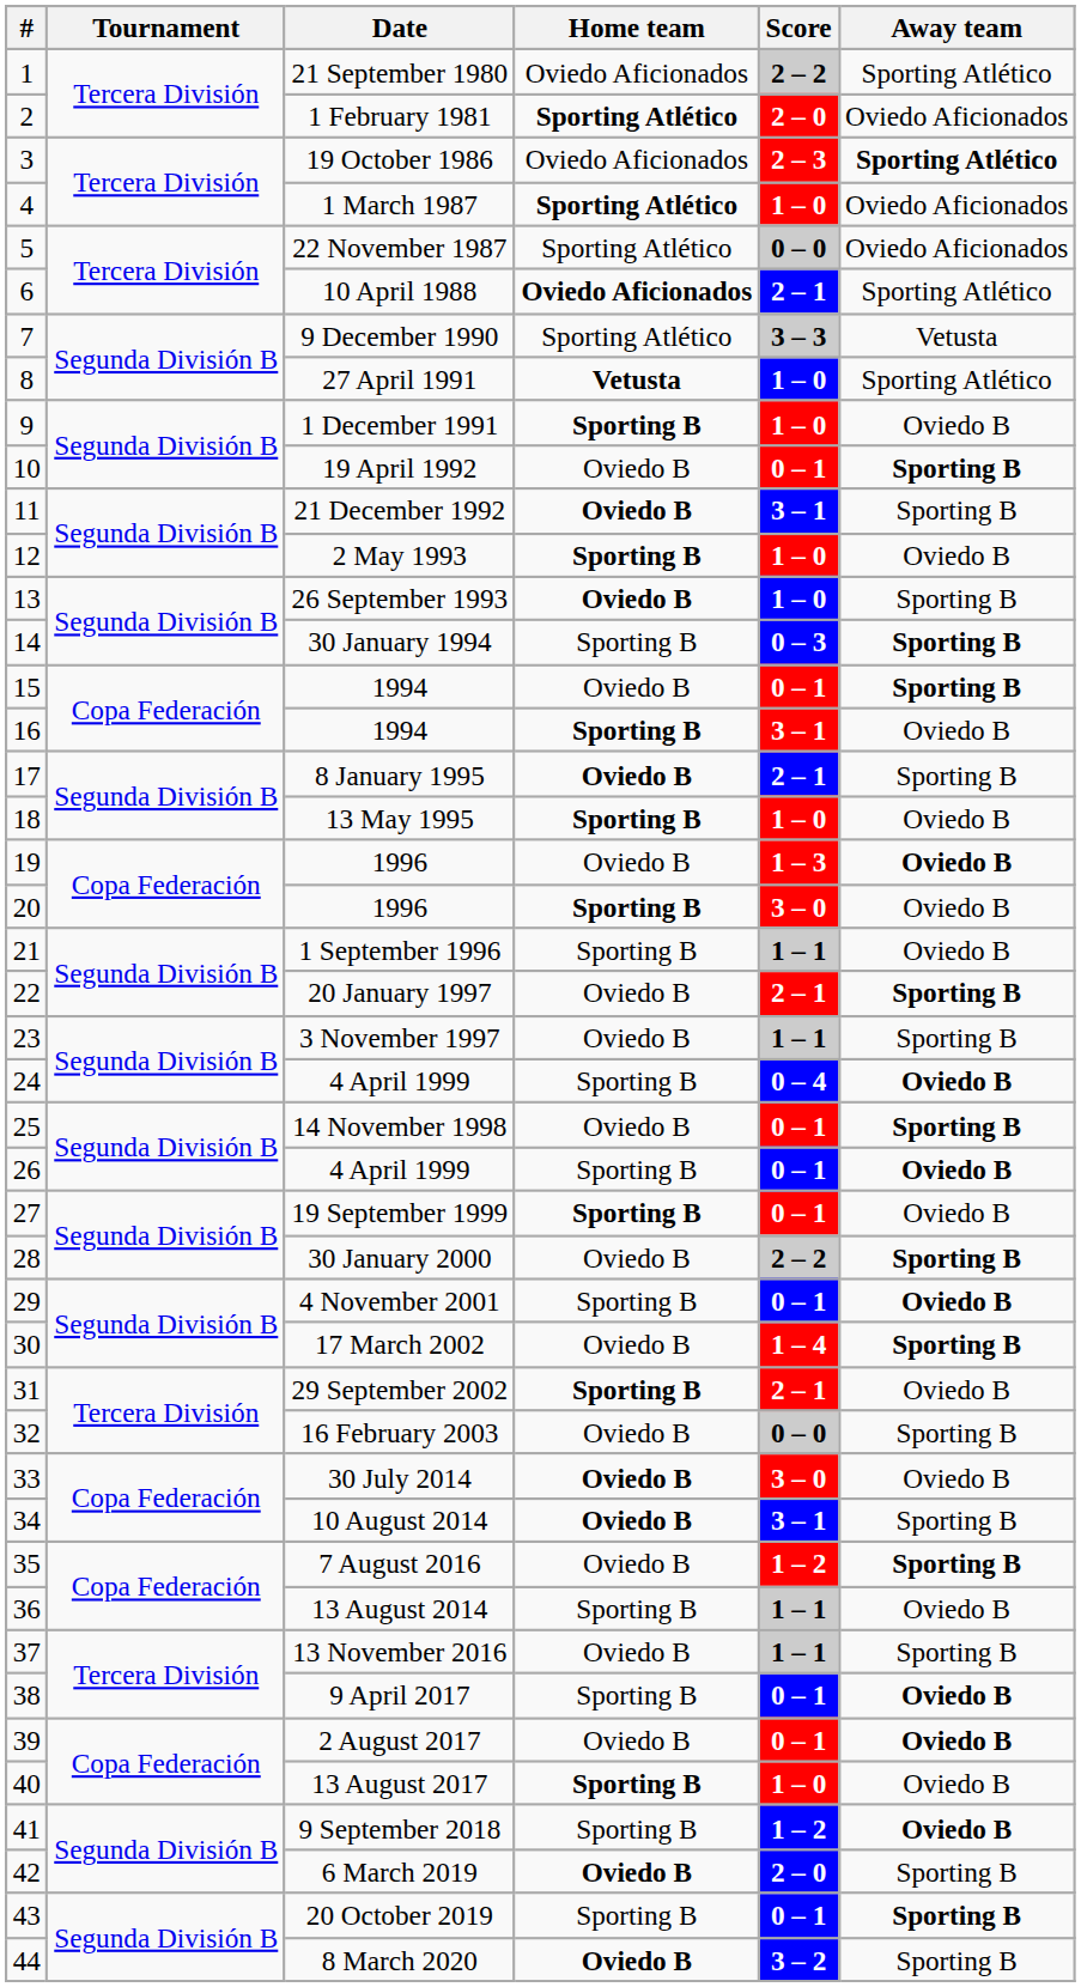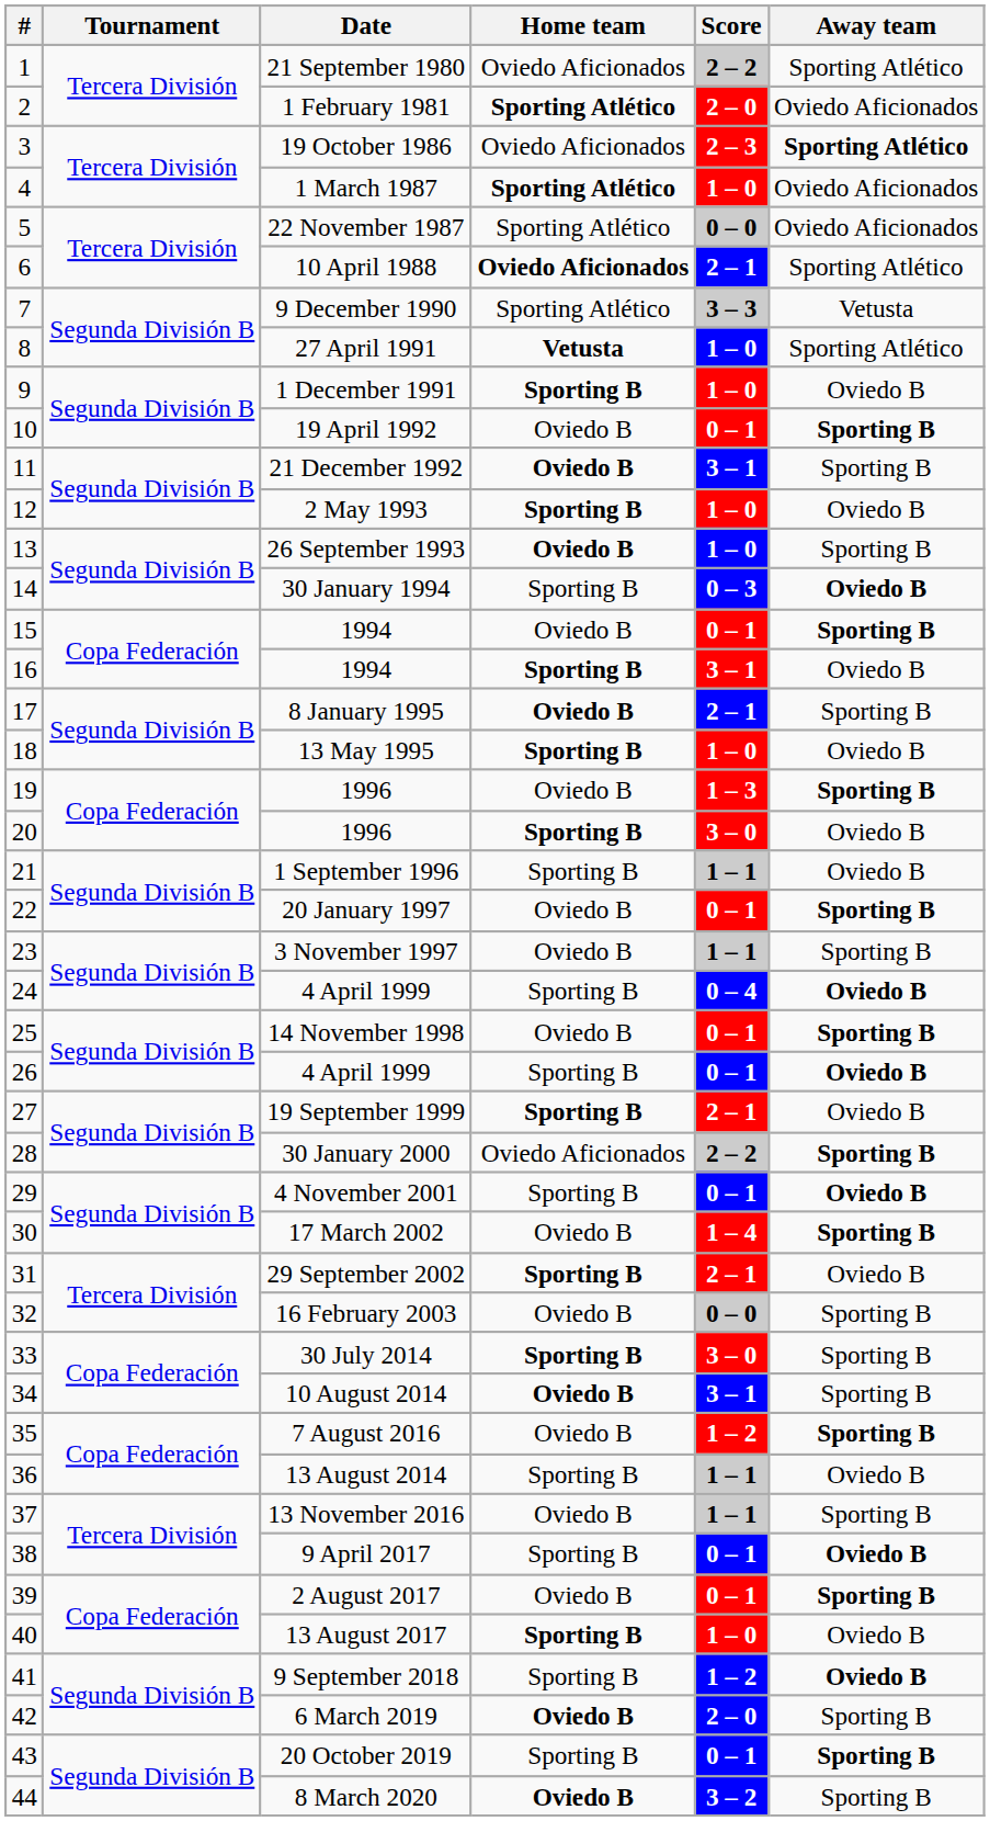 <table class="wikitable" style="text-align: center; width=25%; font-size: 11px">
 <tr>
 <th>#</th>
 <th>Tournament</th>
 <th>Date</th>
 <th>Home team</th>
 <th>Score</th>
 <th>Away team</th>
 </tr>
 <tr>
 <td>1</td>
 <td rowspan=2><a href='#'>Tercera División</a></td>
 <td>21 September 1980</td>
 <td>Oviedo Aficionados</td>
 <td style="color:#000000; background:#CCCCCC"><strong>2 – 2</strong></td>
 <td>Sporting Atlético</td>
 </tr>
 <tr>
 <td>2</td>
 <td>1 February 1981</td>
 <td><strong>Sporting Atlético</strong></td>
 <td style="color:#FFFFFF; background:#FF0000"><strong>2 – 0</strong></td>
 <td>Oviedo Aficionados</td>
 </tr>
 <tr>
 <td>3</td>
 <td rowspan=2><a href='#'>Tercera División</a></td>
 <td>19 October 1986</td>
 <td>Oviedo Aficionados</td>
 <td style="color:#FFFFFF; background:#FF0000"><strong>2 – 3</strong></td>
 <td><strong>Sporting Atlético</strong></td>
 </tr>
 <tr>
 <td>4</td>
 <td>1 March 1987</td>
 <td><strong>Sporting Atlético</strong></td>
 <td style="color:#FFFFFF; background:#FF0000"><strong>1 – 0</strong></td>
 <td>Oviedo Aficionados</td>
 </tr>
 <tr>
 <td>5</td>
 <td rowspan=2><a href='#'>Tercera División</a></td>
 <td>22 November 1987</td>
 <td>Sporting Atlético</td>
 <td style="color:#000000; background:#CCCCCC"><strong>0 – 0</strong></td>
 <td>Oviedo Aficionados</td>
 </tr>
 <tr>
 <td>6</td>
 <td>10 April 1988</td>
 <td><strong>Oviedo Aficionados</strong></td>
 <td style="color:#FFFFFF; background:#0000FF"><strong>2 – 1</strong></td>
 <td>Sporting Atlético</td>
 </tr>
 <tr>
 <td>7</td>
 <td rowspan=2><a href='#'>Segunda División B</a></td>
 <td>9 December 1990</td>
 <td>Sporting Atlético</td>
 <td style="color:#000000; background:#CCCCCC"><strong>3 – 3</strong></td>
 <td>Vetusta</td>
 </tr>
 <tr>
 <td>8</td>
 <td>27 April 1991</td>
 <td><strong>Vetusta</strong></td>
 <td style="color:#FFFFFF; background:#0000FF"><strong>1 – 0</strong></td>
 <td>Sporting Atlético</td>
 </tr>
 <tr>
 <td>9</td>
 <td rowspan=2><a href='#'>Segunda División B</a></td>
 <td>1 December 1991</td>
 <td><strong>Sporting B</strong></td>
 <td style="color:#FFFFFF; background:#FF0000"><strong>1 – 0</strong></td>
 <td>Oviedo B</td>
 </tr>
 <tr>
 <td>10</td>
 <td>19 April 1992</td>
 <td>Oviedo B</td>
 <td style="color:#FFFFFF; background:#FF0000"><strong>0 – 1</strong></td>
 <td><strong>Sporting B</strong></td>
 </tr>
 <tr>
 <td>11</td>
 <td rowspan=2><a href='#'>Segunda División B</a></td>
 <td>21 December 1992</td>
 <td><strong>Oviedo B</strong></td>
 <td style="color:#FFFFFF; background:#0000FF"><strong>3 – 1</strong></td>
 <td>Sporting B</td>
 </tr>
 <tr>
 <td>12</td>
 <td>2 May 1993</td>
 <td><strong>Sporting B</strong></td>
 <td style="color:#FFFFFF; background:#FF0000"><strong>1 – 0</strong></td>
 <td>Oviedo B</td>
 </tr>
 <tr>
 <td>13</td>
 <td rowspan=2><a href='#'>Segunda División B</a></td>
 <td>26 September 1993</td>
 <td><strong>Oviedo B</strong></td>
 <td style="color:#FFFFFF; background:#0000FF"><strong>1 – 0</strong></td>
 <td>Sporting B</td>
 </tr>
 <tr>
 <td>14</td>
 <td>30 January 1994</td>
 <td>Sporting B</td>
 <td style="color:#FFFFFF; background:#0000FF"><strong>0 – 3</strong></td>
-<td><strong>Sporting B</strong></td>
+<td><strong>Oviedo B</strong></td>
 </tr>
 <tr>
 <td>15</td>
 <td rowspan=2><a href='#'>Copa Federación</a></td>
 <td>1994</td>
 <td>Oviedo B</td>
 <td style="color:#FFFFFF; background:#FF0000"><strong>0 – 1</strong></td>
 <td><strong>Sporting B</strong></td>
 </tr>
 <tr>
 <td>16</td>
 <td>1994</td>
 <td><strong>Sporting B</strong></td>
 <td style="color:#FFFFFF; background:#FF0000"><strong>3 – 1</strong></td>
 <td>Oviedo B</td>
 </tr>
 <tr>
 <td>17</td>
 <td rowspan=2><a href='#'>Segunda División B</a></td>
 <td>8 January 1995</td>
 <td><strong>Oviedo B</strong></td>
 <td style="color:#FFFFFF; background:#0000FF"><strong>2 – 1</strong></td>
 <td>Sporting B</td>
 </tr>
 <tr>
 <td>18</td>
 <td>13 May 1995</td>
 <td><strong>Sporting B</strong></td>
 <td style="color:#FFFFFF; background:#FF0000"><strong>1 – 0</strong></td>
 <td>Oviedo B</td>
 </tr>
 <tr>
 <td>19</td>
 <td rowspan=2><a href='#'>Copa Federación</a></td>
 <td>1996</td>
 <td>Oviedo B</td>
 <td style="color:#FFFFFF; background:#FF0000"><strong>1 – 3</strong></td>
-<td><strong>Oviedo B</strong></td>
+<td><strong>Sporting B</strong></td>
 </tr>
 <tr>
 <td>20</td>
 <td>1996</td>
 <td><strong>Sporting B</strong></td>
 <td style="color:#FFFFFF; background:#FF0000"><strong>3 – 0</strong></td>
 <td>Oviedo B</td>
 </tr>
 <tr>
 <td>21</td>
 <td rowspan=2><a href='#'>Segunda División B</a></td>
 <td>1 September 1996</td>
 <td>Sporting B</td>
 <td style="color:#000000; background:#CCCCCC"><strong>1 – 1</strong></td>
 <td>Oviedo B</td>
 </tr>
 <tr>
 <td>22</td>
 <td>20 January 1997</td>
 <td>Oviedo B</td>
-<td style="color:#FFFFFF; background:#FF0000"><strong>2 – 1</strong></td>
+<td style="color:#FFFFFF; background:#FF0000"><strong>0 – 1</strong></td>
 <td><strong>Sporting B</strong></td>
 </tr>
 <tr>
 <td>23</td>
 <td rowspan=2><a href='#'>Segunda División B</a></td>
 <td>3 November 1997</td>
 <td>Oviedo B</td>
 <td style="color:#000000; background:#CCCCCC"><strong>1 – 1</strong></td>
 <td>Sporting B</td>
 </tr>
 <tr>
 <td>24</td>
 <td>4 April 1999</td>
 <td>Sporting B</td>
 <td style="color:#FFFFFF; background:#0000FF"><strong>0 – 4</strong></td>
 <td><strong>Oviedo B</strong></td>
 </tr>
 <tr>
 <td>25</td>
 <td rowspan=2><a href='#'>Segunda División B</a></td>
 <td>14 November 1998</td>
 <td>Oviedo B</td>
 <td style="color:#FFFFFF; background:#FF0000"><strong>0 – 1</strong></td>
 <td><strong>Sporting B</strong></td>
 </tr>
 <tr>
 <td>26</td>
 <td>4 April 1999</td>
 <td>Sporting B</td>
 <td style="color:#FFFFFF; background:#0000FF"><strong>0 – 1</strong></td>
 <td><strong>Oviedo B</strong></td>
 </tr>
 <tr>
 <td>27</td>
 <td rowspan=2><a href='#'>Segunda División B</a></td>
 <td>19 September 1999</td>
 <td><strong>Sporting B</strong></td>
-<td style="color:#FFFFFF; background:#FF0000"><strong>0 – 1</strong></td>
+<td style="color:#FFFFFF; background:#FF0000"><strong>2 – 1</strong></td>
 <td>Oviedo B</td>
 </tr>
 <tr>
 <td>28</td>
 <td>30 January 2000</td>
-<td>Oviedo B</td>
+<td>Oviedo Aficionados</td>
 <td style="color:#000000; background:#CCCCCC"><strong>2 – 2</strong></td>
 <td><strong>Sporting B</strong></td>
 </tr>
 <tr>
 <td>29</td>
 <td rowspan=2><a href='#'>Segunda División B</a></td>
 <td>4 November 2001</td>
 <td>Sporting B</td>
 <td style="color:#FFFFFF; background:#0000FF"><strong>0 – 1</strong></td>
 <td><strong>Oviedo B</strong></td>
 </tr>
 <tr>
 <td>30</td>
 <td>17 March 2002</td>
 <td>Oviedo B</td>
 <td style="color:#FFFFFF; background:#FF0000"><strong>1 – 4</strong></td>
 <td><strong>Sporting B</strong></td>
 </tr>
 <tr>
 <td>31</td>
 <td rowspan=2><a href='#'>Tercera División</a></td>
 <td>29 September 2002</td>
 <td><strong>Sporting B</strong></td>
 <td style="color:#FFFFFF; background:#FF0000"><strong>2 – 1</strong></td>
 <td>Oviedo B</td>
 </tr>
 <tr>
 <td>32</td>
 <td>16 February 2003</td>
 <td>Oviedo B</td>
 <td style="color:#00000; background:#CCCCCC"><strong>0 – 0</strong></td>
 <td>Sporting B</td>
 </tr>
 <tr>
 <td>33</td>
 <td rowspan=2><a href='#'>Copa Federación</a></td>
 <td>30 July 2014</td>
-<td><strong>Oviedo B</strong></td>
+<td><strong>Sporting B</strong></td>
 <td style="color:#FFFFFF; background:#FF0000"><strong>3 – 0</strong></td>
-<td>Oviedo B</td>
+<td>Sporting B</td>
 </tr>
 <tr>
 <td>34</td>
 <td>10 August 2014</td>
 <td><strong>Oviedo B</strong></td>
 <td style="color:#FFFFFF; background:#0000FF"><strong>3 – 1</strong></td>
 <td>Sporting B</td>
 </tr>
 <tr>
 <td>35</td>
 <td rowspan=2><a href='#'>Copa Federación</a></td>
 <td>7 August 2016</td>
 <td>Oviedo B</td>
 <td style="color:#FFFFFF; background:#FF0000"><strong>1 – 2</strong></td>
 <td><strong>Sporting B</strong></td>
 </tr>
 <tr>
 <td>36</td>
 <td>13 August 2014</td>
 <td>Sporting B</td>
 <td style="color:#00000; background:#CCCCCC"><strong>1 – 1</strong></td>
 <td>Oviedo B</td>
 </tr>
 <tr>
 <td>37</td>
 <td rowspan=2><a href='#'>Tercera División</a></td>
 <td>13 November 2016</td>
 <td>Oviedo B</td>
 <td style="color:#00000; background:#CCCCCC"><strong>1 – 1</strong></td>
 <td>Sporting B</td>
 </tr>
 <tr>
 <td>38</td>
 <td>9 April 2017</td>
 <td>Sporting B</td>
 <td style="color:#FFFFFF; background:#0000FF"><strong>0 – 1</strong></td>
 <td><strong>Oviedo B</strong></td>
 </tr>
 <tr>
 <td>39</td>
 <td rowspan=2><a href='#'>Copa Federación</a></td>
 <td>2 August 2017</td>
 <td>Oviedo B</td>
 <td style="color:#FFFFFF; background:#FF0000"><strong>0 – 1</strong></td>
-<td><strong>Oviedo B</strong></td>
+<td><strong>Sporting B</strong></td>
 </tr>
 <tr>
 <td>40</td>
 <td>13 August 2017</td>
 <td><strong>Sporting B</strong></td>
 <td style="color:#FFFFFF; background:#FF0000"><strong>1 – 0</strong></td>
 <td>Oviedo B</td>
 </tr>
 <tr>
 <td>41</td>
 <td rowspan=2><a href='#'>Segunda División B</a></td>
 <td>9 September 2018</td>
 <td>Sporting B</td>
 <td style="color:#FFFFFF; background:#0000FF"><strong>1 – 2</strong></td>
 <td><strong>Oviedo B</strong></td>
 </tr>
 <tr>
 <td>42</td>
 <td>6 March 2019</td>
 <td><strong>Oviedo B</strong></td>
 <td style="color:#FFFFFF; background:#0000FF"><strong>2 – 0</strong></td>
 <td>Sporting B</td>
 </tr>
 <tr>
 <td>43</td>
 <td rowspan=2><a href='#'>Segunda División B</a></td>
 <td>20 October 2019</td>
 <td>Sporting B</td>
 <td style="color:#FFFFFF; background:#0000FF"><strong>0 – 1</strong></td>
 <td><strong>Sporting B</strong></td>
 </tr>
 <tr>
 <td>44</td>
 <td>8 March 2020</td>
 <td><strong>Oviedo B</strong></td>
 <td style="color:#FFFFFF; background:#0000FF"><strong>3 – 2</strong></td>
 <td>Sporting B</td>
 </tr>
 </table>
